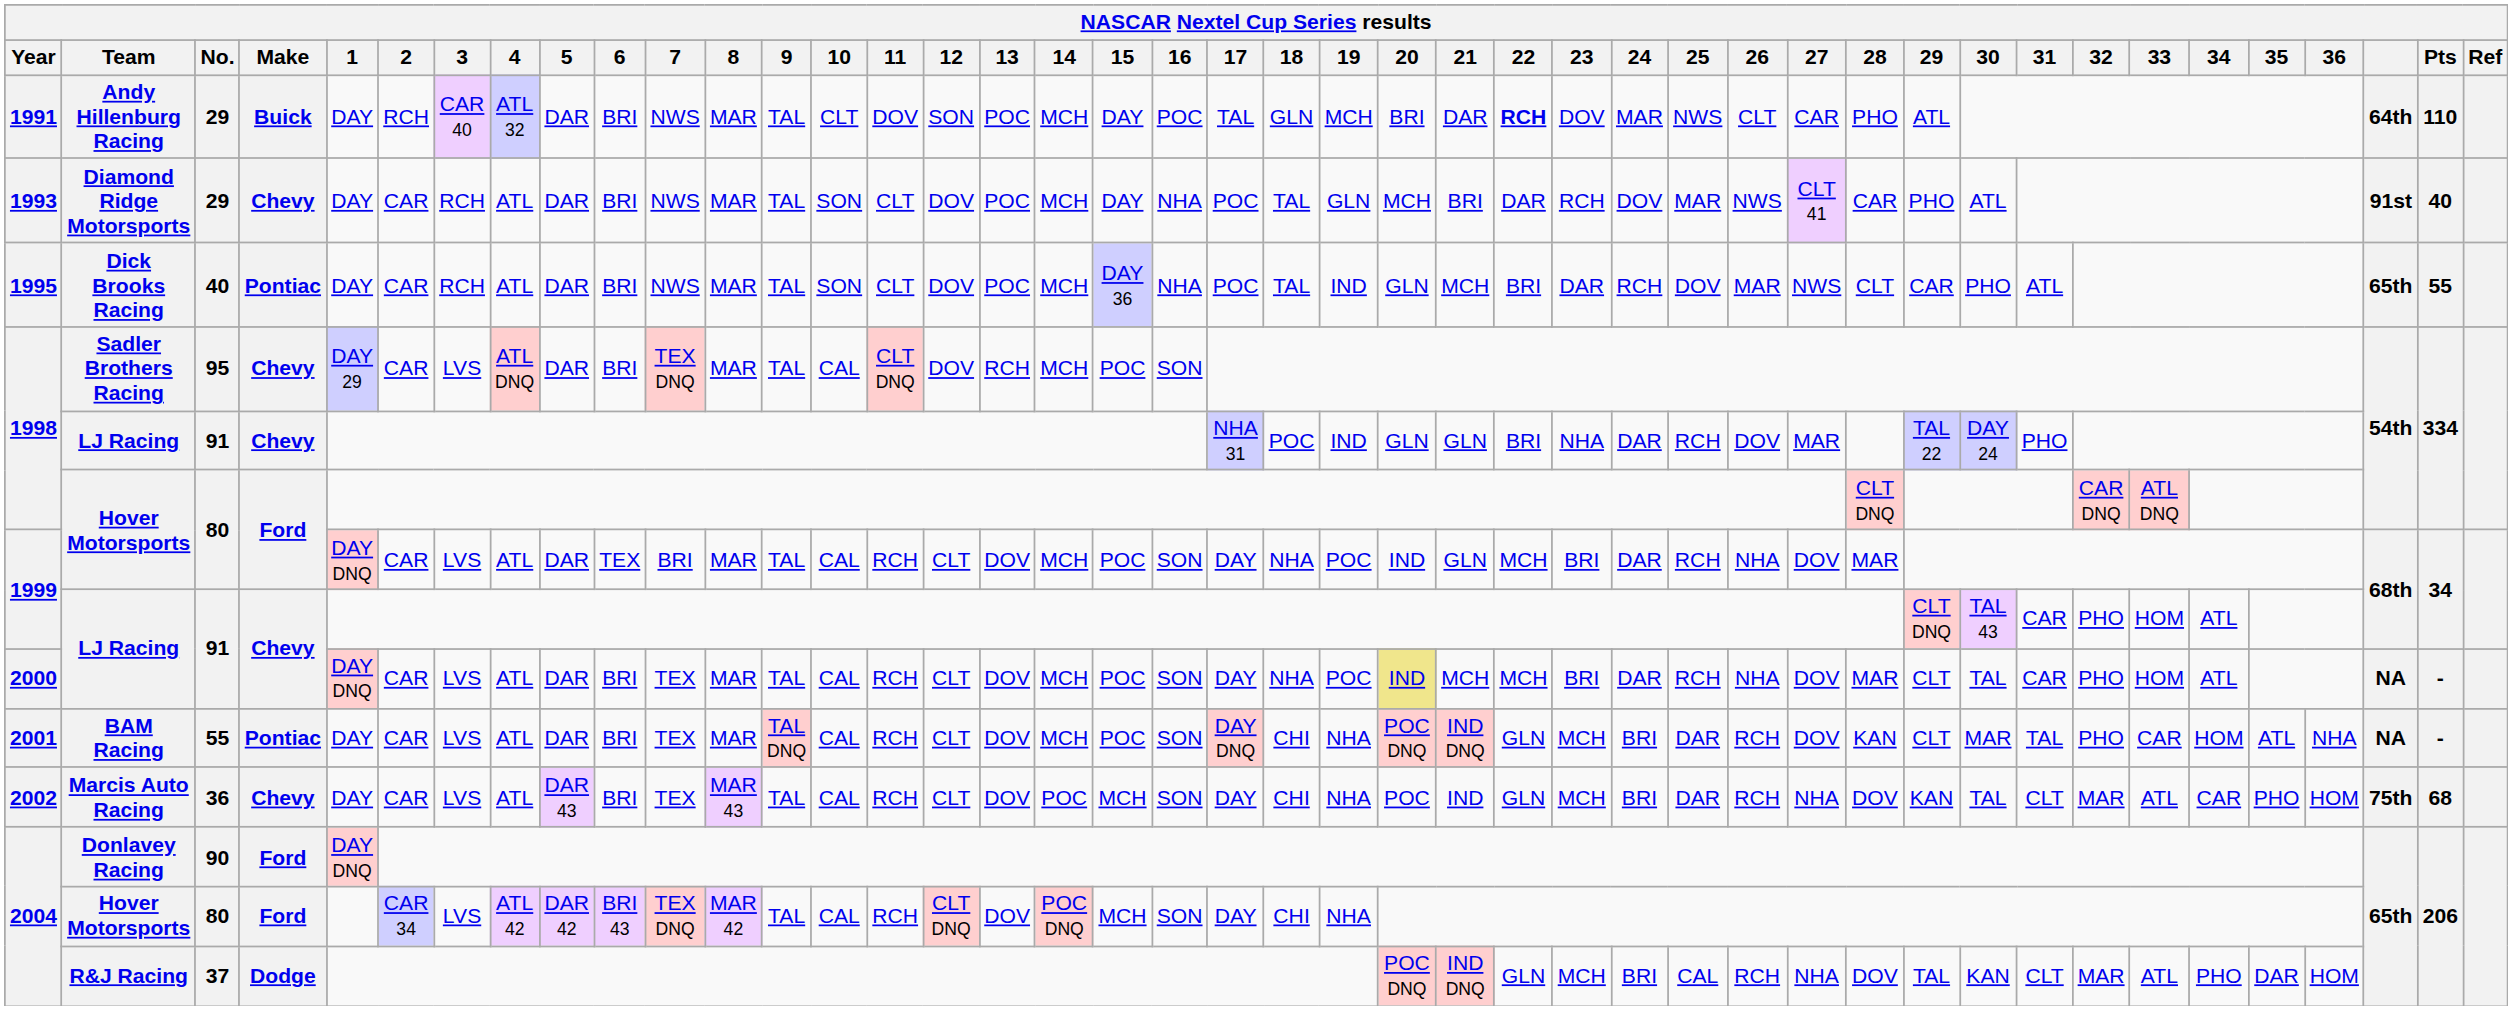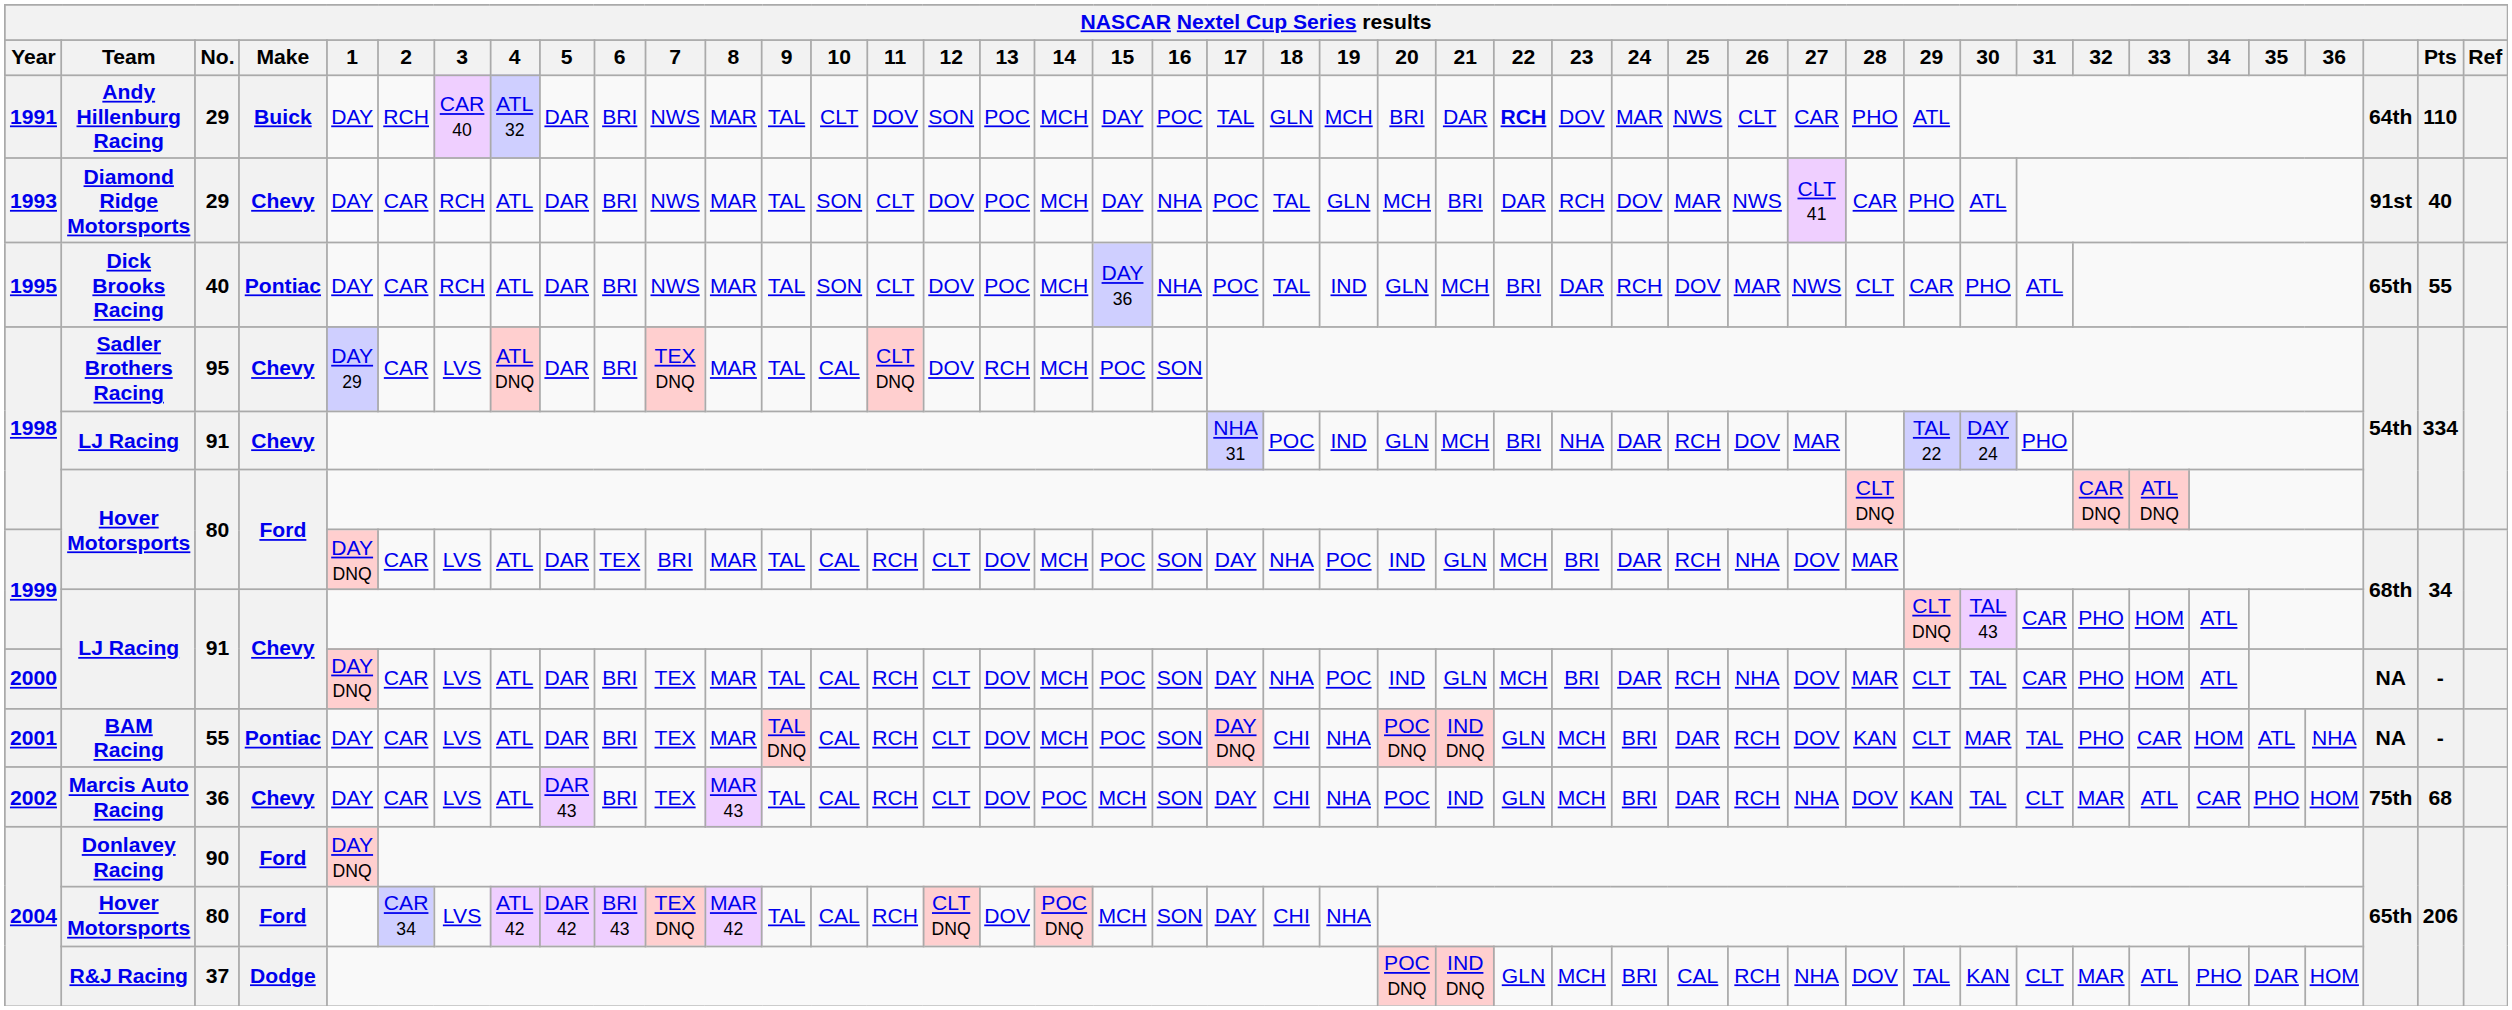 <table class="wikitable" style="text-align:center; font-size:75%">
 <tr>
 <th colspan=45><a href='#'>NASCAR</a> <a href='#'>Nextel Cup Series</a> results</th>
 </tr>
 <tr>
 <th>Year</th>
 <th>Team</th>
 <th>No.</th>
 <th>Make</th>
 <th>1</th>
 <th>2</th>
 <th>3</th>
 <th>4</th>
 <th>5</th>
 <th>6</th>
 <th>7</th>
 <th>8</th>
 <th>9</th>
 <th>10</th>
 <th>11</th>
 <th>12</th>
 <th>13</th>
 <th>14</th>
 <th>15</th>
 <th>16</th>
 <th>17</th>
 <th>18</th>
 <th>19</th>
 <th>20</th>
 <th>21</th>
 <th>22</th>
 <th>23</th>
 <th>24</th>
 <th>25</th>
 <th>26</th>
 <th>27</th>
 <th>28</th>
 <th>29</th>
 <th>30</th>
 <th>31</th>
 <th>32</th>
 <th>33</th>
 <th>34</th>
 <th>35</th>
 <th>36</th>
 <th></th>
 <th>Pts</th>
 <th>Ref</th>
 </tr>
 <tr>
 <th><a href='#'>1991</a></th>
 <th><a href='#'>Andy Hillenburg Racing</a></th>
 <th>29</th>
 <th><a href='#'>Buick</a></th>
 <td><a href='#'>DAY</a></td>
 <td><a href='#'>RCH</a></td>
 <td style="background:#EFCFFF;"><a href='#'>CAR</a><br><small>40</small></td>
 <td style="background:#CFCFFF;"><a href='#'>ATL</a><br><small>32</small></td>
 <td><a href='#'>DAR</a></td>
 <td><a href='#'>BRI</a></td>
 <td><a href='#'>NWS</a></td>
 <td><a href='#'>MAR</a></td>
 <td><a href='#'>TAL</a></td>
 <td><a href='#'>CLT</a></td>
 <td><a href='#'>DOV</a></td>
 <td><a href='#'>SON</a></td>
 <td><a href='#'>POC</a></td>
 <td><a href='#'>MCH</a></td>
 <td><a href='#'>DAY</a></td>
 <td><a href='#'>POC</a></td>
 <td><a href='#'>TAL</a></td>
 <td><a href='#'>GLN</a></td>
 <td><a href='#'>MCH</a></td>
 <td><a href='#'>BRI</a></td>
 <td><a href='#'>DAR</a></td>
 <td><strong><a href='#'>RCH</a></strong></td>
 <td><a href='#'>DOV</a></td>
 <td><a href='#'>MAR</a></td>
 <td><a href='#'>NWS</a></td>
 <td><a href='#'>CLT</a></td>
 <td><a href='#'>CAR</a></td>
 <td><a href='#'>PHO</a></td>
 <td><a href='#'>ATL</a></td>
 <td colspan=7></td>
 <th>64th</th>
 <th>110</th>
 <th></th>
 </tr>
 <tr>
 <th><a href='#'>1993</a></th>
 <th><a href='#'>Diamond Ridge Motorsports</a></th>
 <th>29</th>
 <th><a href='#'>Chevy</a></th>
 <td><a href='#'>DAY</a></td>
 <td><a href='#'>CAR</a></td>
 <td><a href='#'>RCH</a></td>
 <td><a href='#'>ATL</a></td>
 <td><a href='#'>DAR</a></td>
 <td><a href='#'>BRI</a></td>
 <td><a href='#'>NWS</a></td>
 <td><a href='#'>MAR</a></td>
 <td><a href='#'>TAL</a></td>
 <td><a href='#'>SON</a></td>
 <td><a href='#'>CLT</a></td>
 <td><a href='#'>DOV</a></td>
 <td><a href='#'>POC</a></td>
 <td><a href='#'>MCH</a></td>
 <td><a href='#'>DAY</a></td>
 <td><a href='#'>NHA</a></td>
 <td><a href='#'>POC</a></td>
 <td><a href='#'>TAL</a></td>
 <td><a href='#'>GLN</a></td>
 <td><a href='#'>MCH</a></td>
 <td><a href='#'>BRI</a></td>
 <td><a href='#'>DAR</a></td>
 <td><a href='#'>RCH</a></td>
 <td><a href='#'>DOV</a></td>
 <td><a href='#'>MAR</a></td>
 <td><a href='#'>NWS</a></td>
 <td style="background:#EFCFFF;"><a href='#'>CLT</a><br><small>41</small></td>
 <td><a href='#'>CAR</a></td>
 <td><a href='#'>PHO</a></td>
 <td><a href='#'>ATL</a></td>
 <td colspan=6></td>
 <th>91st</th>
 <th>40</th>
 <th></th>
 </tr>
 <tr>
 <th><a href='#'>1995</a></th>
 <th><a href='#'>Dick Brooks Racing</a></th>
 <th>40</th>
 <th><a href='#'>Pontiac</a></th>
 <td><a href='#'>DAY</a></td>
 <td><a href='#'>CAR</a></td>
 <td><a href='#'>RCH</a></td>
 <td><a href='#'>ATL</a></td>
 <td><a href='#'>DAR</a></td>
 <td><a href='#'>BRI</a></td>
 <td><a href='#'>NWS</a></td>
 <td><a href='#'>MAR</a></td>
 <td><a href='#'>TAL</a></td>
 <td><a href='#'>SON</a></td>
 <td><a href='#'>CLT</a></td>
 <td><a href='#'>DOV</a></td>
 <td><a href='#'>POC</a></td>
 <td><a href='#'>MCH</a></td>
 <td style="background:#CFCFFF;"><a href='#'>DAY</a><br><small>36</small></td>
 <td><a href='#'>NHA</a></td>
 <td><a href='#'>POC</a></td>
 <td><a href='#'>TAL</a></td>
 <td><a href='#'>IND</a></td>
 <td><a href='#'>GLN</a></td>
 <td><a href='#'>MCH</a></td>
 <td><a href='#'>BRI</a></td>
 <td><a href='#'>DAR</a></td>
 <td><a href='#'>RCH</a></td>
 <td><a href='#'>DOV</a></td>
 <td><a href='#'>MAR</a></td>
 <td><a href='#'>NWS</a></td>
 <td><a href='#'>CLT</a></td>
 <td><a href='#'>CAR</a></td>
 <td><a href='#'>PHO</a></td>
 <td><a href='#'>ATL</a></td>
 <td colspan=5></td>
 <th>65th</th>
 <th>55</th>
 <th></th>
 </tr>
 <tr>
 <th rowspan=3><a href='#'>1998</a></th>
 <th><a href='#'>Sadler Brothers Racing</a></th>
 <th>95</th>
 <th><a href='#'>Chevy</a></th>
 <td style="background:#CFCFFF;"><a href='#'>DAY</a><br><small>29</small></td>
 <td><a href='#'>CAR</a></td>
 <td><a href='#'>LVS</a></td>
 <td style="background:#FFCFCF;"><a href='#'>ATL</a><br><small>DNQ</small></td>
 <td><a href='#'>DAR</a></td>
 <td><a href='#'>BRI</a></td>
 <td style="background:#FFCFCF;"><a href='#'>TEX</a><br><small>DNQ</small></td>
 <td><a href='#'>MAR</a></td>
 <td><a href='#'>TAL</a></td>
 <td><a href='#'>CAL</a></td>
 <td style="background:#FFCFCF;"><a href='#'>CLT</a><br><small>DNQ</small></td>
 <td><a href='#'>DOV</a></td>
 <td><a href='#'>RCH</a></td>
 <td><a href='#'>MCH</a></td>
 <td><a href='#'>POC</a></td>
 <td><a href='#'>SON</a></td>
 <td colspan=20></td>
 <th rowspan=3>54th</th>
 <th rowspan=3>334</th>
 <th rowspan=3></th>
 </tr>
 <tr>
 <th><a href='#'>LJ Racing</a></th>
 <th>91</th>
 <th><a href='#'>Chevy</a></th>
 <td colspan=16></td>
 <td style="background:#CFCFFF;"><a href='#'>NHA</a><br><small>31</small></td>
 <td><a href='#'>POC</a></td>
 <td><a href='#'>IND</a></td>
 <td><a href='#'>GLN</a></td>
-<td><a href='#'>GLN</a></td>
+<td><a href='#'>MCH</a></td>
 <td><a href='#'>BRI</a></td>
 <td><a href='#'>NHA</a></td>
 <td><a href='#'>DAR</a></td>
 <td><a href='#'>RCH</a></td>
 <td><a href='#'>DOV</a></td>
 <td><a href='#'>MAR</a></td>
 <td></td>
 <td style="background:#CFCFFF;"><a href='#'>TAL</a><br><small>22</small></td>
 <td style="background:#CFCFFF;"><a href='#'>DAY</a><br><small>24</small></td>
 <td><a href='#'>PHO</a></td>
 <td colspan=5></td>
 </tr>
 <tr>
 <th rowspan=2><a href='#'>Hover Motorsports</a></th>
 <th rowspan=2>80</th>
 <th rowspan=2><a href='#'>Ford</a></th>
 <td colspan=27></td>
 <td style="background:#FFCFCF;"><a href='#'>CLT</a><br><small>DNQ</small></td>
 <td colspan=3></td>
 <td style="background:#FFCFCF;"><a href='#'>CAR</a><br><small>DNQ</small></td>
 <td style="background:#FFCFCF;"><a href='#'>ATL</a><br><small>DNQ</small></td>
 <td colspan=3></td>
 </tr>
 <tr>
 <th rowspan=2><a href='#'>1999</a></th>
 <td style="background:#FFCFCF;"><a href='#'>DAY</a><br><small>DNQ</small></td>
 <td><a href='#'>CAR</a></td>
 <td><a href='#'>LVS</a></td>
 <td><a href='#'>ATL</a></td>
 <td><a href='#'>DAR</a></td>
 <td><a href='#'>TEX</a></td>
 <td><a href='#'>BRI</a></td>
 <td><a href='#'>MAR</a></td>
 <td><a href='#'>TAL</a></td>
 <td><a href='#'>CAL</a></td>
 <td><a href='#'>RCH</a></td>
 <td><a href='#'>CLT</a></td>
 <td><a href='#'>DOV</a></td>
 <td><a href='#'>MCH</a></td>
 <td><a href='#'>POC</a></td>
 <td><a href='#'>SON</a></td>
 <td><a href='#'>DAY</a></td>
 <td><a href='#'>NHA</a></td>
 <td><a href='#'>POC</a></td>
 <td><a href='#'>IND</a></td>
 <td><a href='#'>GLN</a></td>
 <td><a href='#'>MCH</a></td>
 <td><a href='#'>BRI</a></td>
 <td><a href='#'>DAR</a></td>
 <td><a href='#'>RCH</a></td>
 <td><a href='#'>NHA</a></td>
 <td><a href='#'>DOV</a></td>
 <td><a href='#'>MAR</a></td>
 <td colspan=8></td>
 <th rowspan=2>68th</th>
 <th rowspan=2>34</th>
 <th rowspan=2></th>
 </tr>
 <tr>
 <th rowspan=2><a href='#'>LJ Racing</a></th>
 <th rowspan=2>91</th>
 <th rowspan=2><a href='#'>Chevy</a></th>
 <td colspan=28></td>
 <td style="background:#FFCFCF;"><a href='#'>CLT</a><br><small>DNQ</small></td>
 <td style="background:#EFCFFF;"><a href='#'>TAL</a><br><small>43</small></td>
 <td><a href='#'>CAR</a></td>
 <td><a href='#'>PHO</a></td>
 <td><a href='#'>HOM</a></td>
 <td><a href='#'>ATL</a></td>
 <td colspan=2></td>
 </tr>
 <tr>
 <th><a href='#'>2000</a></th>
 <td style="background:#FFCFCF;"><a href='#'>DAY</a><br><small>DNQ</small></td>
 <td><a href='#'>CAR</a></td>
 <td><a href='#'>LVS</a></td>
 <td><a href='#'>ATL</a></td>
 <td><a href='#'>DAR</a></td>
 <td><a href='#'>BRI</a></td>
 <td><a href='#'>TEX</a></td>
 <td><a href='#'>MAR</a></td>
 <td><a href='#'>TAL</a></td>
 <td><a href='#'>CAL</a></td>
 <td><a href='#'>RCH</a></td>
 <td><a href='#'>CLT</a></td>
 <td><a href='#'>DOV</a></td>
 <td><a href='#'>MCH</a></td>
 <td><a href='#'>POC</a></td>
 <td><a href='#'>SON</a></td>
 <td><a href='#'>DAY</a></td>
 <td><a href='#'>NHA</a></td>
 <td><a href='#'>POC</a></td>
-<td style="background: khaki;"><a href='#'>IND</a></td>
-<td><a href='#'>MCH</a></td>
+<td><a href='#'>IND</a></td>
+<td><a href='#'>GLN</a></td>
 <td><a href='#'>MCH</a></td>
 <td><a href='#'>BRI</a></td>
 <td><a href='#'>DAR</a></td>
 <td><a href='#'>RCH</a></td>
 <td><a href='#'>NHA</a></td>
 <td><a href='#'>DOV</a></td>
 <td><a href='#'>MAR</a></td>
 <td><a href='#'>CLT</a></td>
 <td><a href='#'>TAL</a></td>
 <td><a href='#'>CAR</a></td>
 <td><a href='#'>PHO</a></td>
 <td><a href='#'>HOM</a></td>
 <td><a href='#'>ATL</a></td>
 <td colspan=2></td>
 <th>NA</th>
 <th>-</th>
 <th></th>
 </tr>
 <tr>
 <th><a href='#'>2001</a></th>
 <th><a href='#'>BAM Racing</a></th>
 <th>55</th>
 <th><a href='#'>Pontiac</a></th>
 <td><a href='#'>DAY</a></td>
 <td><a href='#'>CAR</a></td>
 <td><a href='#'>LVS</a></td>
 <td><a href='#'>ATL</a></td>
 <td><a href='#'>DAR</a></td>
 <td><a href='#'>BRI</a></td>
 <td><a href='#'>TEX</a></td>
 <td><a href='#'>MAR</a></td>
 <td style="background:#FFCFCF;"><a href='#'>TAL</a><br><small>DNQ</small></td>
 <td><a href='#'>CAL</a></td>
 <td><a href='#'>RCH</a></td>
 <td><a href='#'>CLT</a></td>
 <td><a href='#'>DOV</a></td>
 <td><a href='#'>MCH</a></td>
 <td><a href='#'>POC</a></td>
 <td><a href='#'>SON</a></td>
 <td style="background:#FFCFCF;"><a href='#'>DAY</a><br><small>DNQ</small></td>
 <td><a href='#'>CHI</a></td>
 <td><a href='#'>NHA</a></td>
 <td style="background:#FFCFCF;"><a href='#'>POC</a><br><small>DNQ</small></td>
 <td style="background:#FFCFCF;"><a href='#'>IND</a><br><small>DNQ</small></td>
 <td><a href='#'>GLN</a></td>
 <td><a href='#'>MCH</a></td>
 <td><a href='#'>BRI</a></td>
 <td><a href='#'>DAR</a></td>
 <td><a href='#'>RCH</a></td>
 <td><a href='#'>DOV</a></td>
 <td><a href='#'>KAN</a></td>
 <td><a href='#'>CLT</a></td>
 <td><a href='#'>MAR</a></td>
 <td><a href='#'>TAL</a></td>
 <td><a href='#'>PHO</a></td>
 <td><a href='#'>CAR</a></td>
 <td><a href='#'>HOM</a></td>
 <td><a href='#'>ATL</a></td>
 <td><a href='#'>NHA</a></td>
 <th>NA</th>
 <th>-</th>
 <th></th>
 </tr>
 <tr>
 <th><a href='#'>2002</a></th>
 <th><a href='#'>Marcis Auto Racing</a></th>
 <th>36</th>
 <th><a href='#'>Chevy</a></th>
 <td><a href='#'>DAY</a></td>
 <td><a href='#'>CAR</a></td>
 <td><a href='#'>LVS</a></td>
 <td><a href='#'>ATL</a></td>
 <td style="background:#EFCFFF;"><a href='#'>DAR</a><br><small>43</small></td>
 <td><a href='#'>BRI</a></td>
 <td><a href='#'>TEX</a></td>
 <td style="background:#EFCFFF;"><a href='#'>MAR</a><br><small>43</small></td>
 <td><a href='#'>TAL</a></td>
 <td><a href='#'>CAL</a></td>
 <td><a href='#'>RCH</a></td>
 <td><a href='#'>CLT</a></td>
 <td><a href='#'>DOV</a></td>
 <td><a href='#'>POC</a></td>
 <td><a href='#'>MCH</a></td>
 <td><a href='#'>SON</a></td>
 <td><a href='#'>DAY</a></td>
 <td><a href='#'>CHI</a></td>
 <td><a href='#'>NHA</a></td>
 <td><a href='#'>POC</a></td>
 <td><a href='#'>IND</a></td>
 <td><a href='#'>GLN</a></td>
 <td><a href='#'>MCH</a></td>
 <td><a href='#'>BRI</a></td>
 <td><a href='#'>DAR</a></td>
 <td><a href='#'>RCH</a></td>
 <td><a href='#'>NHA</a></td>
 <td><a href='#'>DOV</a></td>
 <td><a href='#'>KAN</a></td>
 <td><a href='#'>TAL</a></td>
 <td><a href='#'>CLT</a></td>
 <td><a href='#'>MAR</a></td>
 <td><a href='#'>ATL</a></td>
 <td><a href='#'>CAR</a></td>
 <td><a href='#'>PHO</a></td>
 <td><a href='#'>HOM</a></td>
 <th>75th</th>
 <th>68</th>
 <th></th>
 </tr>
 <tr>
 <th rowspan=3><a href='#'>2004</a></th>
 <th><a href='#'>Donlavey Racing</a></th>
 <th>90</th>
 <th><a href='#'>Ford</a></th>
 <td style="background:#FFCFCF;"><a href='#'>DAY</a><br><small>DNQ</small></td>
 <td colspan=35></td>
 <th rowspan=3>65th</th>
 <th rowspan=3>206</th>
 <th rowspan=3></th>
 </tr>
 <tr>
 <th><a href='#'>Hover Motorsports</a></th>
 <th>80</th>
 <th><a href='#'>Ford</a></th>
 <td></td>
 <td style="background:#CFCFFF;"><a href='#'>CAR</a><br><small>34</small></td>
 <td><a href='#'>LVS</a></td>
 <td style="background:#EFCFFF;"><a href='#'>ATL</a><br><small>42</small></td>
 <td style="background:#EFCFFF;"><a href='#'>DAR</a><br><small>42</small></td>
 <td style="background:#EFCFFF;"><a href='#'>BRI</a><br><small>43</small></td>
 <td style="background:#FFCFCF;"><a href='#'>TEX</a><br><small>DNQ</small></td>
 <td style="background:#EFCFFF;"><a href='#'>MAR</a><br><small>42</small></td>
 <td><a href='#'>TAL</a></td>
 <td><a href='#'>CAL</a></td>
 <td><a href='#'>RCH</a></td>
 <td style="background:#FFCFCF;"><a href='#'>CLT</a><br><small>DNQ</small></td>
 <td><a href='#'>DOV</a></td>
 <td style="background:#FFCFCF;"><a href='#'>POC</a><br><small>DNQ</small></td>
 <td><a href='#'>MCH</a></td>
 <td><a href='#'>SON</a></td>
 <td><a href='#'>DAY</a></td>
 <td><a href='#'>CHI</a></td>
 <td><a href='#'>NHA</a></td>
 <td colspan=17></td>
 </tr>
 <tr>
 <th><a href='#'>R&J Racing</a></th>
 <th>37</th>
 <th><a href='#'>Dodge</a></th>
 <td colspan=19></td>
 <td style="background:#FFCFCF;"><a href='#'>POC</a><br><small>DNQ</small></td>
 <td style="background:#FFCFCF;"><a href='#'>IND</a><br><small>DNQ</small></td>
 <td><a href='#'>GLN</a></td>
 <td><a href='#'>MCH</a></td>
 <td><a href='#'>BRI</a></td>
 <td><a href='#'>CAL</a></td>
 <td><a href='#'>RCH</a></td>
 <td><a href='#'>NHA</a></td>
 <td><a href='#'>DOV</a></td>
 <td><a href='#'>TAL</a></td>
 <td><a href='#'>KAN</a></td>
 <td><a href='#'>CLT</a></td>
 <td><a href='#'>MAR</a></td>
 <td><a href='#'>ATL</a></td>
 <td><a href='#'>PHO</a></td>
 <td><a href='#'>DAR</a></td>
 <td><a href='#'>HOM</a></td>
 </tr>
 </table>
